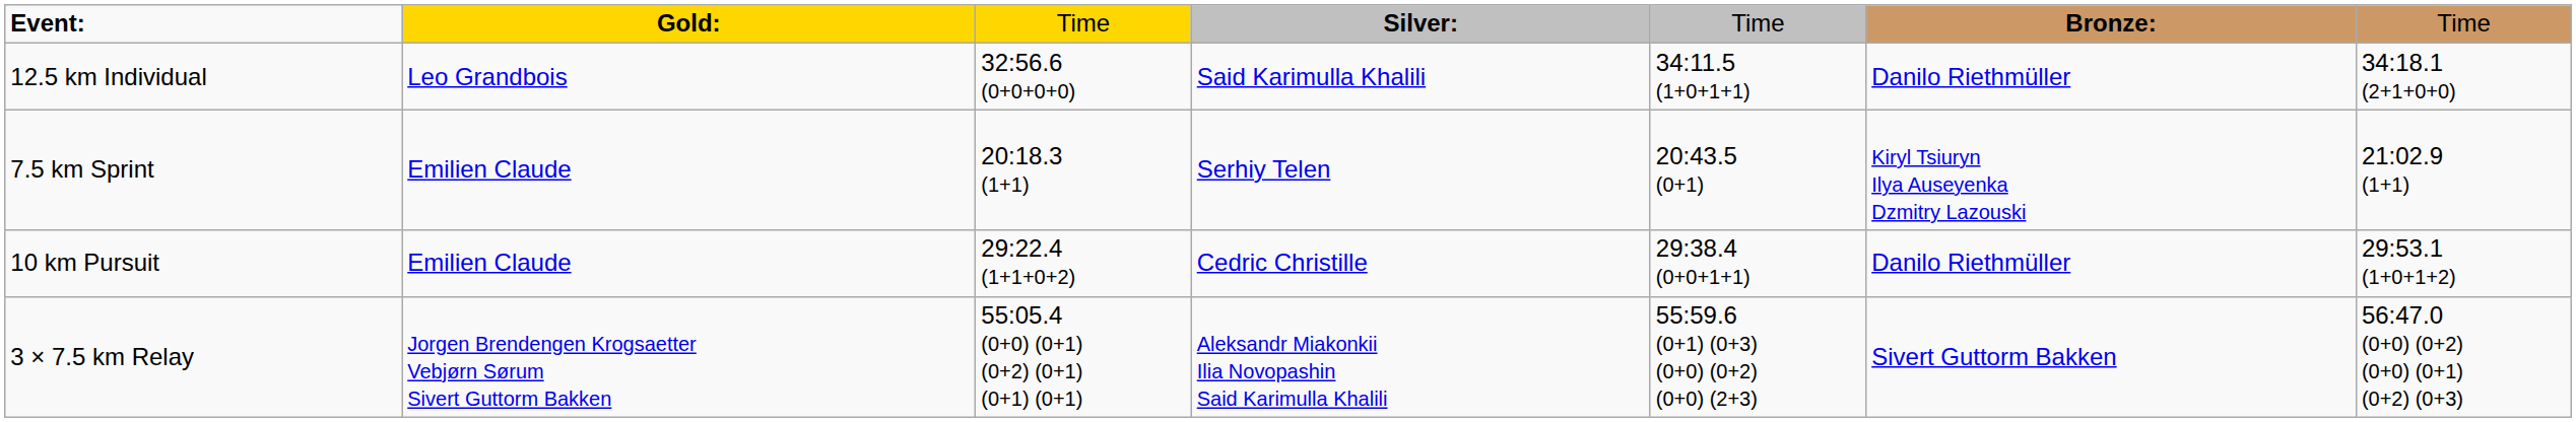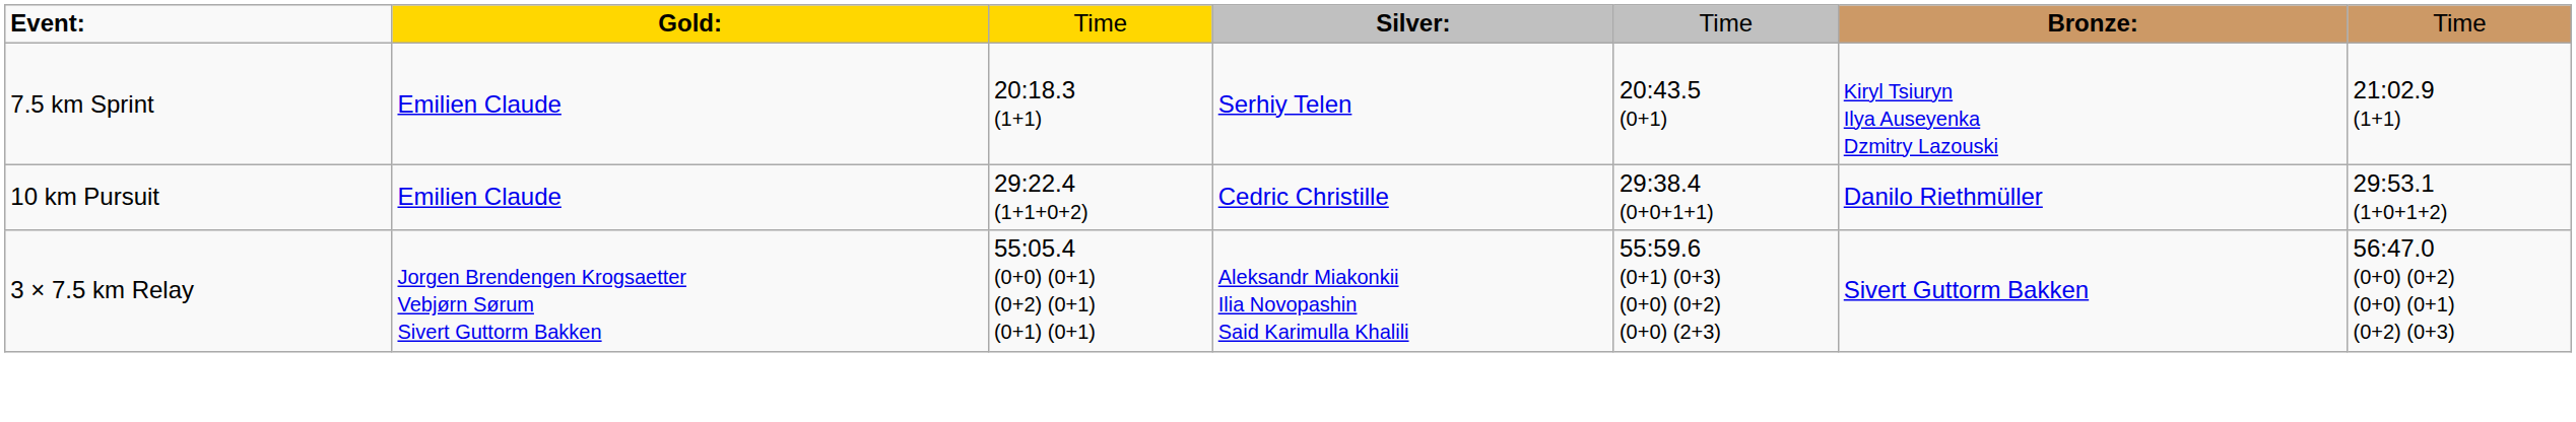 <table class="wikitable" width=85%>
 <tr>
 <td><strong>Event:</strong></td>
 <td style="text-align:center;background-color:gold;"><strong>Gold:</strong></td>
 <td style="text-align:center;background-color:gold;">Time</td>
 <td style="text-align:center;background-color:silver;"><strong>Silver:</strong></td>
 <td style="text-align:center;background-color:silver;">Time</td>
 <td style="text-align:center;background-color:#CC9966;"><strong>Bronze:</strong></td>
 <td style="text-align:center;background-color:#CC9966;">Time</td>
-</tr>
-<tr>
-<td>12.5 km Individual<br><em></em></td>
-<td><a href='#'>Leo Grandbois</a><br><small></small></td>
-<td>32:56.6<br><small>(0+0+0+0)</small></td>
-<td><a href='#'>Said Karimulla Khalili</a><br><small></small></td>
-<td>34:11.5<br><small>(1+0+1+1)</small></td>
-<td><a href='#'>Danilo Riethmüller</a><br><small></small></td>
-<td>34:18.1<br><small>(2+1+0+0)</small></td>
 </tr>
 <tr>
 <td>7.5 km Sprint<br><em></em></td>
 <td><a href='#'>Emilien Claude</a><br><small></small></td>
 <td>20:18.3<br><small>(1+1)</small></td>
 <td><a href='#'>Serhiy Telen</a><br><small></small></td>
 <td>20:43.5<br><small>(0+1)</small></td>
 <td>  <br><small><a href='#'>Kiryl Tsiuryn</a><br><a href='#'>Ilya Auseyenka</a><br><a href='#'>Dzmitry Lazouski</a></small></td>
 <td>21:02.9<br><small>(1+1)</small></td>
 </tr>
 <tr>
 <td>10 km Pursuit<br><em></em></td>
 <td><a href='#'>Emilien Claude</a><br><small></small></td>
 <td>29:22.4<br><small>(1+1+0+2)</small></td>
 <td><a href='#'>Cedric Christille</a><br><small></small></td>
 <td>29:38.4<br><small>(0+0+1+1)</small></td>
 <td><a href='#'>Danilo Riethmüller</a><br><small></small></td>
 <td>29:53.1<br><small>(1+0+1+2)</small></td>
 </tr>
 <tr>
 <td>3 × 7.5 km Relay<br><em></em></td>
 <td> <br><small><a href='#'>Jorgen Brendengen Krogsaetter</a><br><a href='#'>Vebjørn Sørum</a><br><a href='#'>Sivert Guttorm Bakken</a></small></td>
 <td>55:05.4<br><small>(0+0) (0+1)<br>(0+2) (0+1)<br>(0+1) (0+1)</small></td>
 <td>  <br><small><a href='#'>Aleksandr Miakonkii</a><br><a href='#'>Ilia Novopashin</a><br><a href='#'>Said Karimulla Khalili</a></small></td>
 <td>55:59.6<br><small>(0+1) (0+3)<br>(0+0) (0+2)<br>(0+0) (2+3)</small></td>
 <td><a href='#'>Sivert Guttorm Bakken</a><br><small></small></td>
 <td>56:47.0<br><small>(0+0) (0+2)<br>(0+0) (0+1)<br>(0+2) (0+3)</small></td>
 </tr>
 </table>
